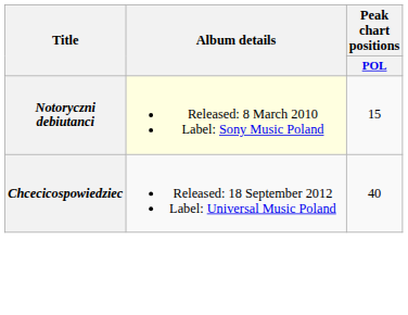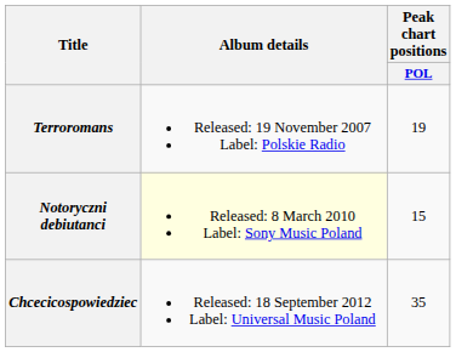 <table class="wikitable plainrowheaders" style="text-align:center;" border="1">
 <tr>
 <th scope="col" rowspan="2" style="width:8em;">Title</th>
 <th scope="col" rowspan="2" style="width:16em;">Album details</th>
 <th scope="col" colspan="1">Peak chart positions</th>
 </tr>
 <tr>
 <th scope="col" style="width:3em;font-size:90%;"><a href='#'>POL</a><br></th>
 </tr>
 <tr>
+<th scope="row"><em>Terroromans</em></th>
+<td><br><ul><li>Released: 19 November 2007</li><li>Label: <a href='#'>Polskie Radio</a></li></ul></td>
+<td>19</td>
+</tr>
+<tr>
 <th scope="row"><em>Notoryczni debiutanci</em></th>
 <td style="background: lightyellow;"><br><ul><li>Released: 8 March 2010</li><li>Label: <a href='#'>Sony Music Poland</a></li></ul></td>
 <td>15</td>
 </tr>
 <tr>
 <th scope="row"><em>Chcecicospowiedziec</em></th>
 <td><br><ul><li>Released: 18 September 2012</li><li>Label: <a href='#'>Universal Music Poland</a></li></ul></td>
-<td>40</td>
+<td>35</td>
 </tr>
 </table>
